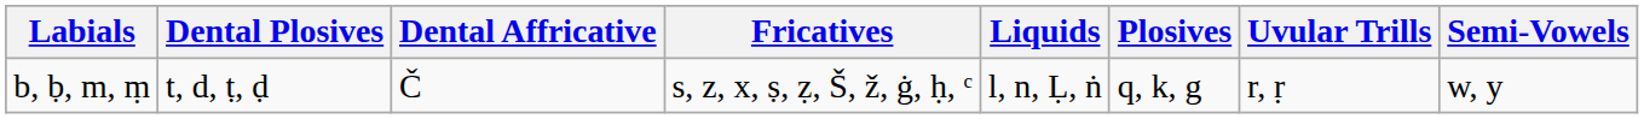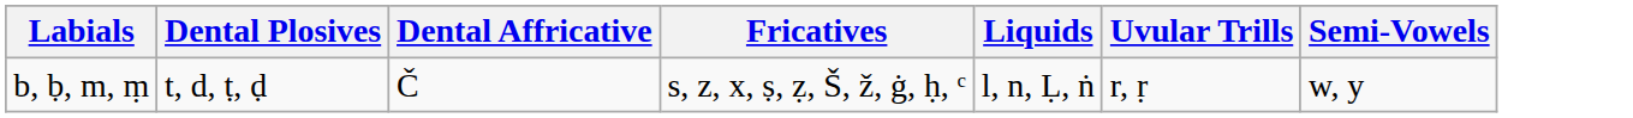 <table class="wikitable">
 <tr>
 <th><a href='#'>Labials</a></th>
 <th><a href='#'>Dental Plosives</a></th>
 <th><a href='#'>Dental Affricative</a></th>
 <th><a href='#'>Fricatives</a></th>
 <th><a href='#'>Liquids</a></th>
-<th><a href='#'>Plosives</a></th>
 <th><a href='#'>Uvular Trills</a></th>
 <th><a href='#'>Semi-Vowels</a></th>
 </tr>
 <tr>
 <td>b, ḅ, m, ṃ</td>
 <td>t, d, ṭ, ḍ</td>
 <td>Č</td>
 <td>s, z, x, ṣ, ẓ, Š, ž, ġ, ḥ, ᶜ</td>
 <td>l, n, Ḷ, ṅ</td>
-<td>q, k, g</td>
 <td>r, ṛ</td>
 <td>w, y</td>
 </tr>
 </table>
